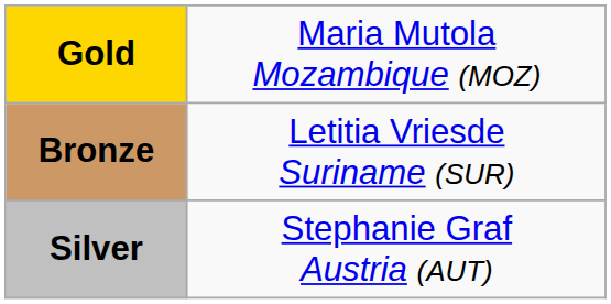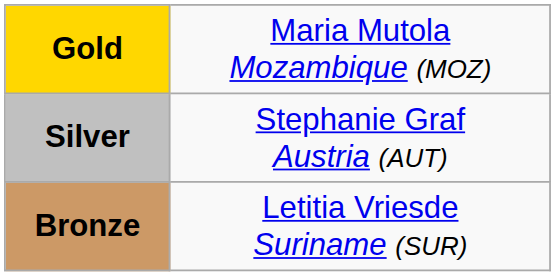 <table class="wikitable" style=" text-align:center; font-size:110%;" width="35%">
 <tr>
 <td bgcolor="gold"><strong>Gold</strong></td>
 <td> <a href='#'>Maria Mutola</a><br><em><a href='#'>Mozambique</a> <small>(MOZ)</small></em></td>
 </tr>
 <tr>
+<td bgcolor="silver"><strong>Silver</strong></td>
+<td> <a href='#'>Stephanie Graf</a><br><em><a href='#'>Austria</a> <small>(AUT)</small></em></td>
+</tr>
+<tr>
 <td bgcolor="CC9966"><strong>Bronze</strong></td>
 <td> <a href='#'>Letitia Vriesde</a><br><em><a href='#'>Suriname</a> <small>(SUR)</small></em></td>
 </tr>
-<tr>
-<td bgcolor="silver"><strong>Silver</strong></td>
-<td> <a href='#'>Stephanie Graf</a><br><em><a href='#'>Austria</a> <small>(AUT)</small></em></td>
-</tr>
 </table>
